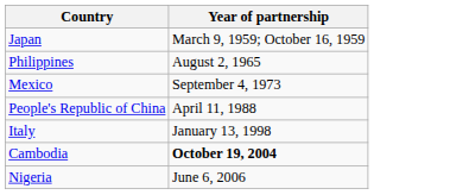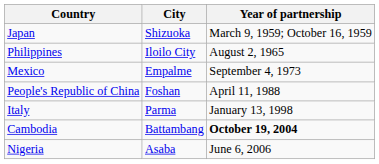 <table class="wikitable">
 <tr>
 <th>Country</th>
+<th>City</th>
 <th>Year of partnership</th>
 </tr>
 <tr>
 <td> <a href='#'>Japan</a></td>
+<td><a href='#'>Shizuoka</a></td>
 <td>March 9, 1959; October 16, 1959</td>
 </tr>
 <tr>
 <td> <a href='#'>Philippines</a></td>
+<td><a href='#'>Iloilo City</a></td>
 <td>August 2, 1965</td>
 </tr>
 <tr>
 <td> <a href='#'>Mexico</a></td>
+<td><a href='#'>Empalme</a></td>
 <td>September 4, 1973</td>
 </tr>
 <tr>
 <td> <a href='#'>People's Republic of China</a></td>
+<td><a href='#'>Foshan</a></td>
 <td>April 11, 1988</td>
 </tr>
 <tr>
 <td> <a href='#'>Italy</a></td>
+<td><a href='#'>Parma</a></td>
 <td>January 13, 1998</td>
 </tr>
 <tr>
 <td> <a href='#'>Cambodia</a></td>
+<td><a href='#'>Battambang</a></td>
 <td><strong>October 19, 2004</strong></td>
 </tr>
 <tr>
 <td> <a href='#'>Nigeria</a></td>
+<td><a href='#'>Asaba</a></td>
 <td>June 6, 2006</td>
 </tr>
 </table>
